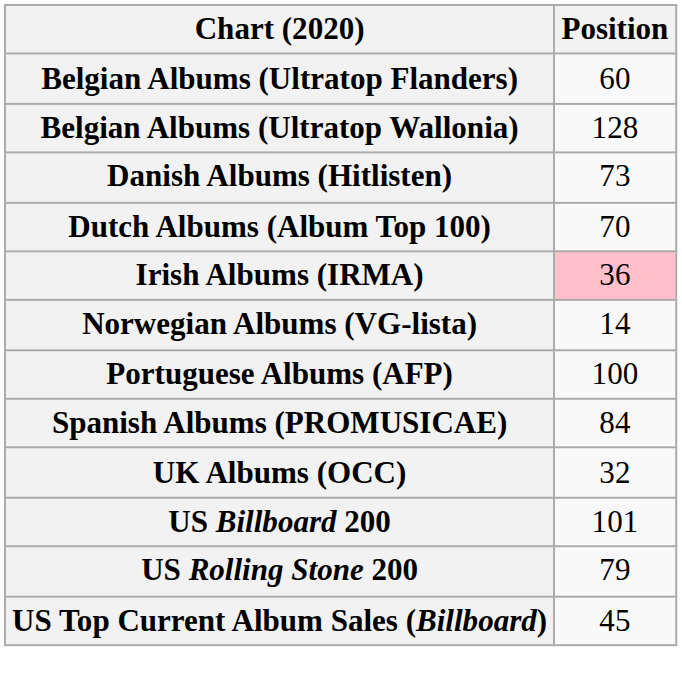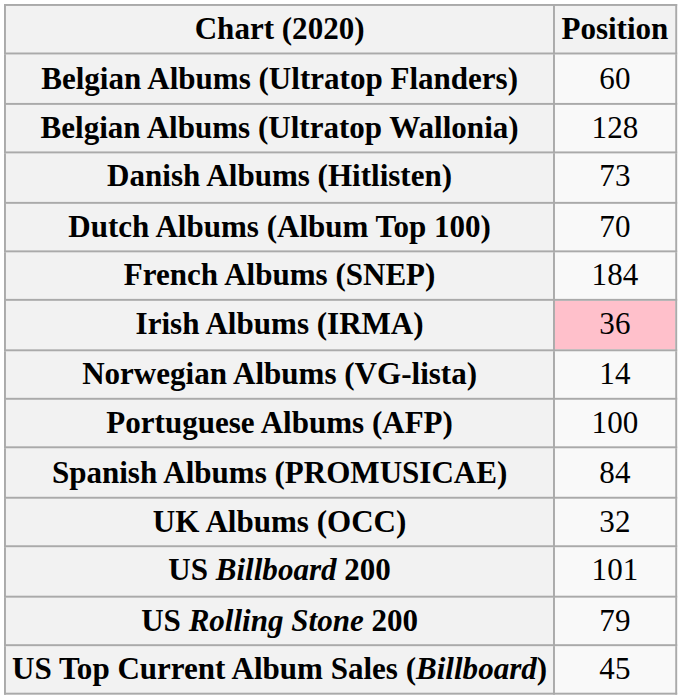 <table class="wikitable sortable plainrowheaders" style="text-align:center">
 <tr>
 <th scope="col">Chart (2020)</th>
 <th scope="col">Position</th>
 </tr>
 <tr>
 <th scope="row">Belgian Albums (Ultratop Flanders)</th>
 <td>60</td>
 </tr>
 <tr>
 <th scope="row">Belgian Albums (Ultratop Wallonia)</th>
 <td>128</td>
 </tr>
 <tr>
 <th scope="row">Danish Albums (Hitlisten)</th>
 <td>73</td>
 </tr>
 <tr>
 <th scope="row">Dutch Albums (Album Top 100)</th>
 <td>70</td>
+</tr>
+<tr>
+<th scope="row">French Albums (SNEP)</th>
+<td>184</td>
 </tr>
 <tr>
 <th scope="row">Irish Albums (IRMA)</th>
 <td style="background: pink;">36</td>
 </tr>
 <tr>
 <th scope="row">Norwegian Albums (VG-lista)</th>
 <td>14</td>
 </tr>
 <tr>
 <th scope="row">Portuguese Albums (AFP)</th>
 <td>100</td>
 </tr>
 <tr>
 <th scope="row">Spanish Albums (PROMUSICAE)</th>
 <td>84</td>
 </tr>
 <tr>
 <th scope="row">UK Albums (OCC)</th>
 <td>32</td>
 </tr>
 <tr>
 <th scope="row">US <em>Billboard</em> 200</th>
 <td>101</td>
 </tr>
 <tr>
 <th scope="row">US <em>Rolling Stone</em> 200</th>
 <td>79</td>
 </tr>
 <tr>
 <th scope="row">US Top Current Album Sales (<em>Billboard</em>)</th>
 <td>45</td>
 </tr>
 </table>
